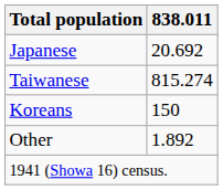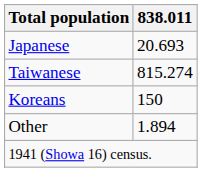 <table class="wikitable">
 <tr>
 <th>Total population</th>
 <th>838.011</th>
 </tr>
 <tr>
 <td><a href='#'>Japanese</a></td>
-<td>20.692</td>
+<td>20.693</td>
 </tr>
 <tr>
 <td><a href='#'>Taiwanese</a></td>
 <td>815.274</td>
 </tr>
 <tr>
 <td><a href='#'>Koreans</a></td>
 <td>150</td>
 </tr>
 <tr>
 <td>Other</td>
-<td>1.892</td>
+<td>1.894</td>
 </tr>
 <tr>
 <td colspan="2"><small>1941 (<a href='#'>Showa</a> 16) census.</small></td>
 </tr>
 </table>
